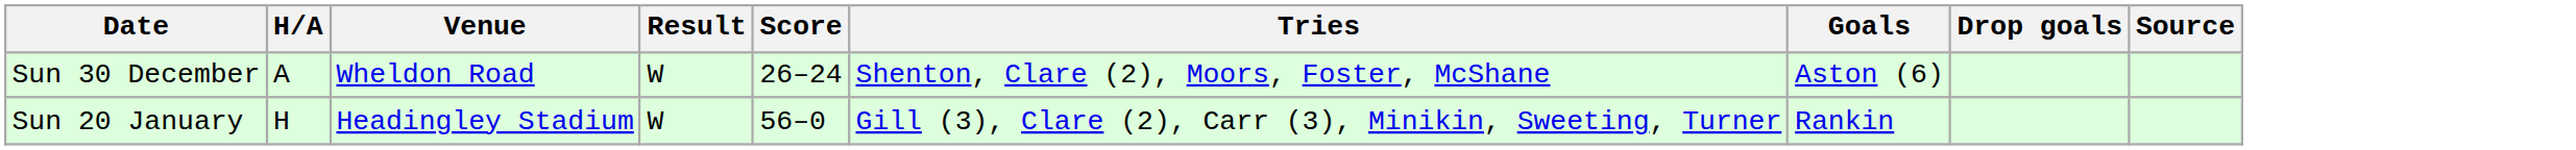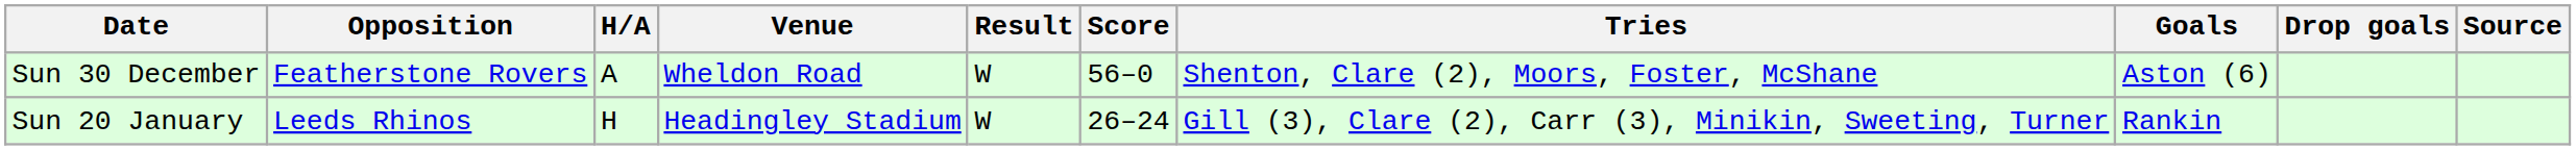 <table class="wikitable" style="font-size:90%;">
 <tr>
 <th>Date</th>
+<th>Opposition</th>
 <th>H/A</th>
 <th>Venue</th>
 <th>Result</th>
 <th>Score</th>
 <th>Tries</th>
 <th>Goals</th>
 <th>Drop goals</th>
 <th>Source</th>
 </tr>
 <tr style="background:#ddffdd;">
 <td>Sun 30 December</td>
+<td> <a href='#'>Featherstone Rovers</a></td>
 <td>A</td>
 <td><a href='#'>Wheldon Road</a></td>
 <td>W</td>
-<td>26–24</td>
+<td>56–0</td>
 <td><a href='#'>Shenton</a>, <a href='#'>Clare</a> (2), <a href='#'>Moors</a>, <a href='#'>Foster</a>, <a href='#'>McShane</a></td>
 <td><a href='#'>Aston</a> (6)</td>
 <td></td>
 <td></td>
 </tr>
 <tr style="background:#ddffdd;">
 <td>Sun 20 January</td>
+<td> <a href='#'>Leeds Rhinos</a></td>
 <td>H</td>
 <td><a href='#'>Headingley Stadium</a></td>
 <td>W</td>
-<td>56–0</td>
+<td>26–24</td>
 <td><a href='#'>Gill</a> (3), <a href='#'>Clare</a> (2), Carr (3), <a href='#'>Minikin</a>, <a href='#'>Sweeting</a>, <a href='#'>Turner</a></td>
 <td><a href='#'>Rankin</a></td>
 <td></td>
 <td></td>
 </tr>
 </table>
